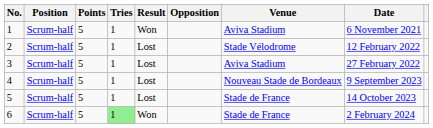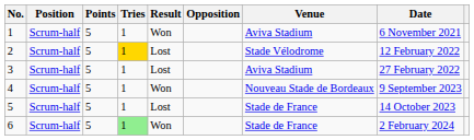 <table class="wikitable sortable" style="font-size: 95%;">
 <tr>
 <th>No.</th>
 <th>Position</th>
 <th>Points</th>
 <th>Tries</th>
 <th>Result</th>
 <th>Opposition</th>
 <th>Venue</th>
 <th>Date</th>
 <th class="unsortable"></th>
 </tr>
 <tr>
 <td>1</td>
 <td><a href='#'>Scrum-half</a></td>
 <td>5</td>
 <td>1</td>
 <td>Won</td>
 <td></td>
 <td><a href='#'>Aviva Stadium</a></td>
 <td><a href='#'>6 November 2021</a></td>
 <td></td>
 </tr>
 <tr>
 <td>2</td>
 <td><a href='#'>Scrum-half</a></td>
 <td>5</td>
-<td>1</td>
+<td style="background: gold;">1</td>
 <td>Lost</td>
 <td></td>
 <td><a href='#'>Stade Vélodrome</a></td>
 <td><a href='#'>12 February 2022</a></td>
 <td></td>
 </tr>
 <tr>
 <td>3</td>
 <td><a href='#'>Scrum-half</a></td>
 <td>5</td>
 <td>1</td>
 <td>Lost</td>
 <td></td>
 <td><a href='#'>Aviva Stadium</a></td>
 <td><a href='#'>27 February 2022</a></td>
 <td></td>
 </tr>
 <tr>
 <td>4</td>
 <td><a href='#'>Scrum-half</a></td>
 <td>5</td>
 <td>1</td>
-<td>Lost</td>
+<td>Won</td>
 <td></td>
 <td><a href='#'>Nouveau Stade de Bordeaux</a></td>
 <td><a href='#'>9 September 2023</a></td>
 <td></td>
 </tr>
 <tr>
 <td>5</td>
 <td><a href='#'>Scrum-half</a></td>
 <td>5</td>
 <td>1</td>
 <td>Lost</td>
 <td></td>
 <td><a href='#'>Stade de France</a></td>
 <td><a href='#'>14 October 2023</a></td>
 <td></td>
 </tr>
 <tr>
 <td>6</td>
 <td><a href='#'>Scrum-half</a></td>
 <td>5</td>
 <td style="background: lightgreen;">1</td>
 <td>Won</td>
 <td></td>
 <td><a href='#'>Stade de France</a></td>
 <td><a href='#'>2 February 2024</a></td>
 <td></td>
 </tr>
 </table>
